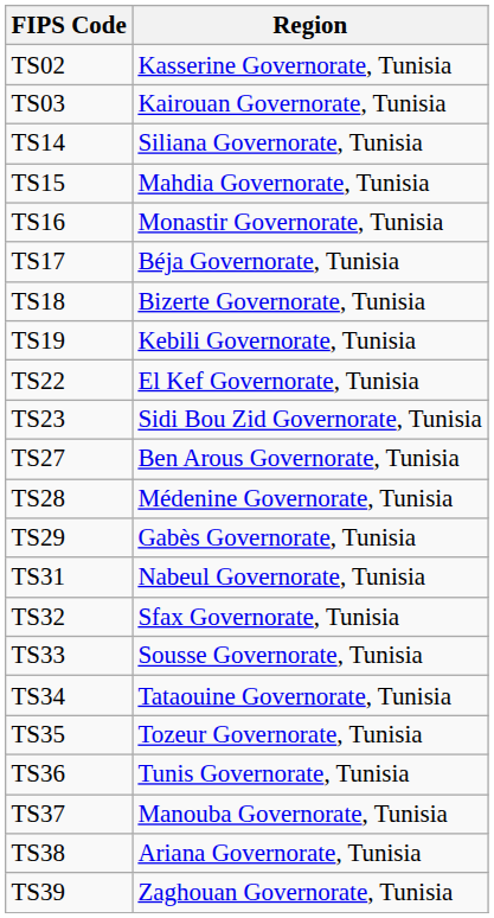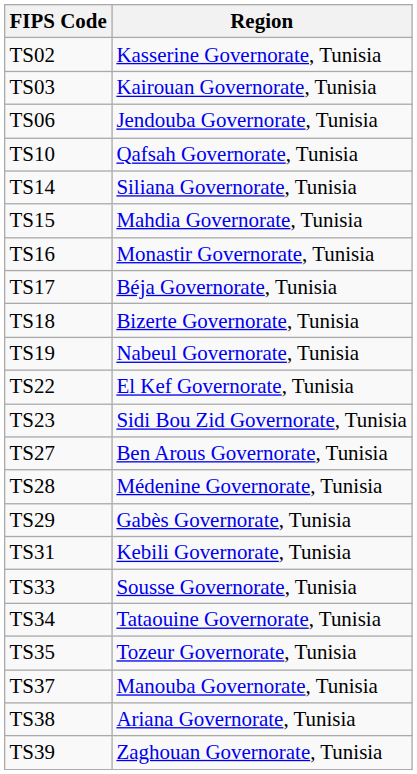 <table class="wikitable">
 <tr>
 <th>FIPS Code</th>
 <th>Region</th>
 </tr>
 <tr>
 <td>TS02</td>
 <td><a href='#'>Kasserine Governorate</a>, Tunisia</td>
 </tr>
 <tr>
 <td>TS03</td>
 <td><a href='#'>Kairouan Governorate</a>, Tunisia</td>
+</tr>
+<tr>
+<td>TS06</td>
+<td><a href='#'>Jendouba Governorate</a>, Tunisia</td>
+</tr>
+<tr>
+<td>TS10</td>
+<td><a href='#'>Qafsah Governorate</a>, Tunisia</td>
 </tr>
 <tr>
 <td>TS14</td>
 <td><a href='#'>Siliana Governorate</a>, Tunisia</td>
 </tr>
 <tr>
 <td>TS15</td>
 <td><a href='#'>Mahdia Governorate</a>, Tunisia</td>
 </tr>
 <tr>
 <td>TS16</td>
 <td><a href='#'>Monastir Governorate</a>, Tunisia</td>
 </tr>
 <tr>
 <td>TS17</td>
 <td><a href='#'>Béja Governorate</a>, Tunisia</td>
 </tr>
 <tr>
 <td>TS18</td>
 <td><a href='#'>Bizerte Governorate</a>, Tunisia</td>
 </tr>
 <tr>
 <td>TS19</td>
-<td><a href='#'>Kebili Governorate</a>, Tunisia</td>
+<td><a href='#'>Nabeul Governorate</a>, Tunisia</td>
 </tr>
 <tr>
 <td>TS22</td>
 <td><a href='#'>El Kef Governorate</a>, Tunisia</td>
 </tr>
 <tr>
 <td>TS23</td>
 <td><a href='#'>Sidi Bou Zid Governorate</a>, Tunisia</td>
 </tr>
 <tr>
 <td>TS27</td>
 <td><a href='#'>Ben Arous Governorate</a>, Tunisia</td>
 </tr>
 <tr>
 <td>TS28</td>
 <td><a href='#'>Médenine Governorate</a>, Tunisia</td>
 </tr>
 <tr>
 <td>TS29</td>
 <td><a href='#'>Gabès Governorate</a>, Tunisia</td>
 </tr>
 <tr>
 <td>TS31</td>
-<td><a href='#'>Nabeul Governorate</a>, Tunisia</td>
-</tr>
-<tr>
-<td>TS32</td>
-<td><a href='#'>Sfax Governorate</a>, Tunisia</td>
+<td><a href='#'>Kebili Governorate</a>, Tunisia</td>
 </tr>
 <tr>
 <td>TS33</td>
 <td><a href='#'>Sousse Governorate</a>, Tunisia</td>
 </tr>
 <tr>
 <td>TS34</td>
 <td><a href='#'>Tataouine Governorate</a>, Tunisia</td>
 </tr>
 <tr>
 <td>TS35</td>
 <td><a href='#'>Tozeur Governorate</a>, Tunisia</td>
 </tr>
 <tr>
-<td>TS36</td>
-<td><a href='#'>Tunis Governorate</a>, Tunisia</td>
-</tr>
-<tr>
 <td>TS37</td>
 <td><a href='#'>Manouba Governorate</a>, Tunisia</td>
 </tr>
 <tr>
 <td>TS38</td>
 <td><a href='#'>Ariana Governorate</a>, Tunisia</td>
 </tr>
 <tr>
 <td>TS39</td>
 <td><a href='#'>Zaghouan Governorate</a>, Tunisia</td>
 </tr>
 </table>
